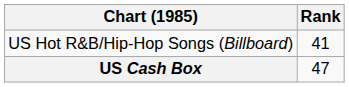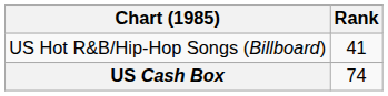 <table class="wikitable plainrowheaders" style="text-align:center">
 <tr>
 <th>Chart (1985)</th>
 <th>Rank</th>
 </tr>
 <tr>
 <td>US Hot R&B/Hip-Hop Songs (<em>Billboard</em>)</td>
 <td style="text-align:center;">41</td>
 </tr>
 <tr>
 <th scope="row">US <em>Cash Box</em></th>
-<td>47</td>
+<td>74</td>
 </tr>
 </table>
